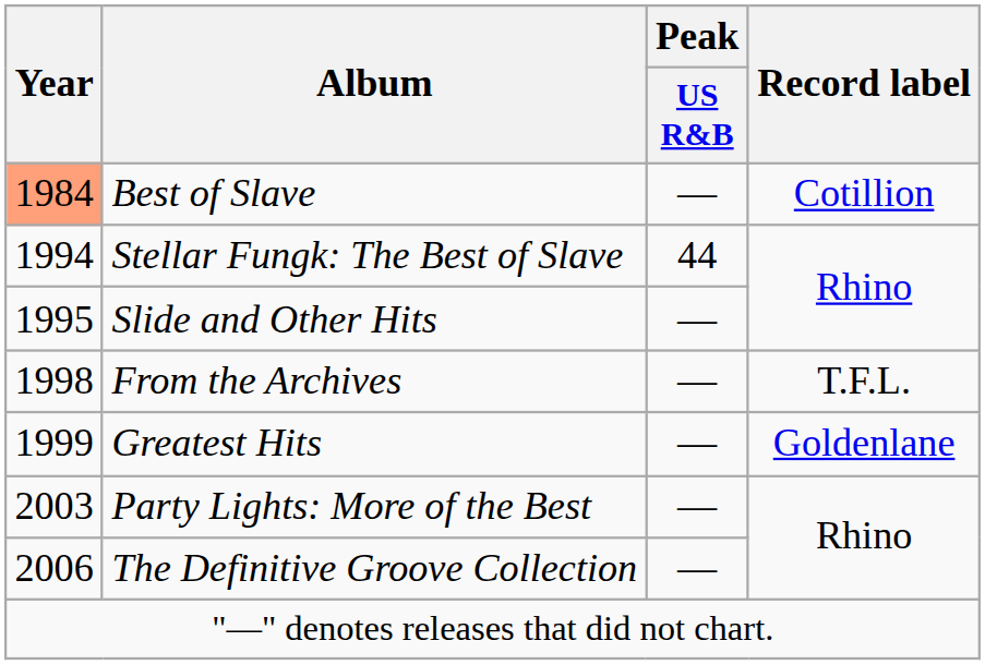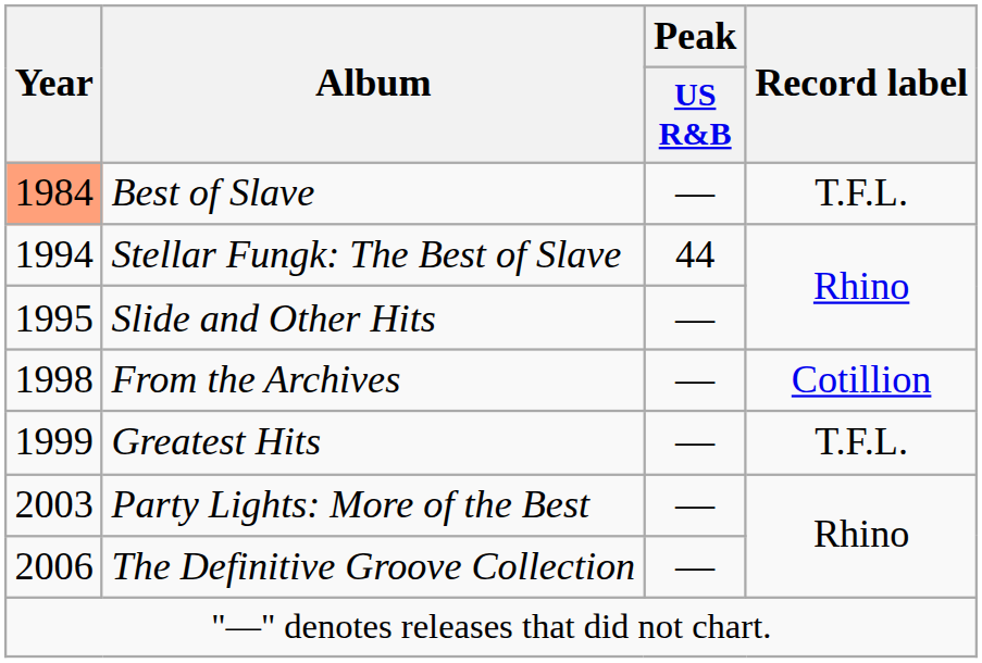 <table class="wikitable" style="text-align:center;">
 <tr>
 <th rowspan="2">Year</th>
 <th rowspan="2">Album</th>
 <th colspan="1">Peak</th>
 <th rowspan="2">Record label</th>
 </tr>
 <tr style="font-size:smaller;">
 <th width="35"><a href='#'>US R&B</a><br></th>
 </tr>
 <tr>
 <td rowspan="1" style="background: lightsalmon;">1984</td>
 <td align="left"><em>Best of Slave</em></td>
 <td>—</td>
-<td rowspan="1"><a href='#'>Cotillion</a></td>
+<td rowspan="1">T.F.L.</td>
 </tr>
 <tr>
 <td rowspan="1">1994</td>
 <td align="left"><em>Stellar Fungk: The Best of Slave</em></td>
 <td>44</td>
 <td rowspan="2"><a href='#'>Rhino</a></td>
 </tr>
 <tr>
 <td rowspan="1">1995</td>
 <td align="left"><em>Slide and Other Hits</em></td>
 <td>—</td>
 </tr>
 <tr>
 <td rowspan="1">1998</td>
 <td align="left"><em>From the Archives</em></td>
 <td>—</td>
-<td rowspan="1">T.F.L.</td>
+<td rowspan="1"><a href='#'>Cotillion</a></td>
 </tr>
 <tr>
 <td rowspan="1">1999</td>
 <td align="left"><em>Greatest Hits</em></td>
 <td>—</td>
-<td rowspan="1"><a href='#'>Goldenlane</a></td>
+<td rowspan="1">T.F.L.</td>
 </tr>
 <tr>
 <td rowspan="1">2003</td>
 <td align="left"><em>Party Lights: More of the Best</em></td>
 <td>—</td>
 <td rowspan="2">Rhino</td>
 </tr>
 <tr>
 <td rowspan="1">2006</td>
 <td align="left"><em>The Definitive Groove Collection</em></td>
 <td>—</td>
 </tr>
 <tr>
 <td colspan="15" style="font-size:90%">"—" denotes releases that did not chart.</td>
 </tr>
 </table>
